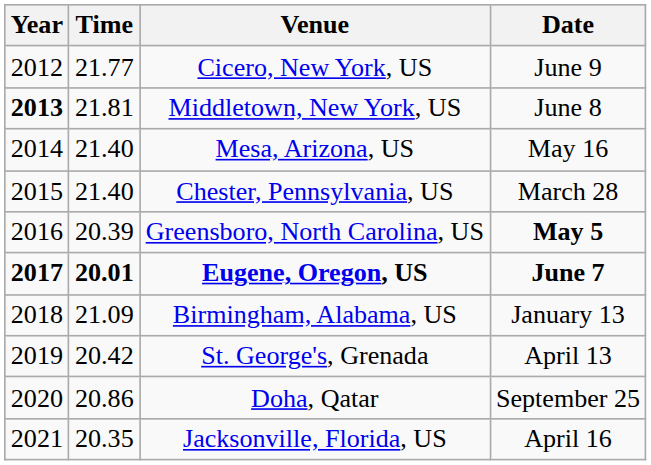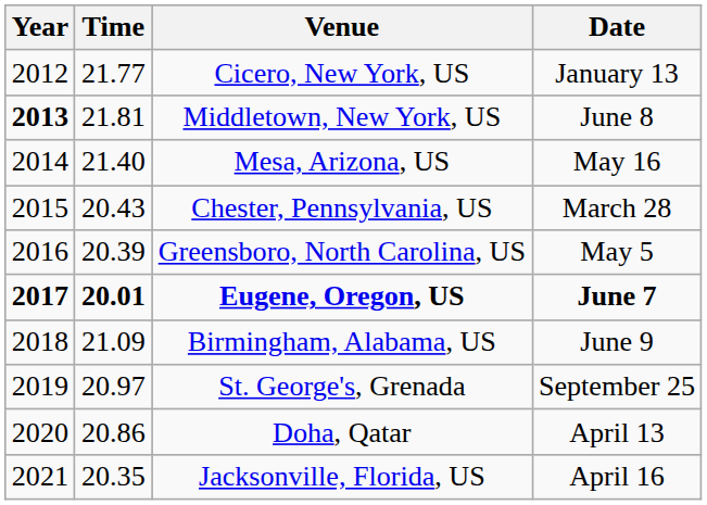 <table class="wikitable sortable" style=text-align:center>
 <tr>
 <th>Year</th>
 <th>Time</th>
 <th>Venue</th>
 <th>Date</th>
 </tr>
 <tr>
 <td>2012</td>
 <td>21.77</td>
 <td><a href='#'>Cicero, New York</a>, US</td>
-<td>June 9</td>
+<td>January 13</td>
 </tr>
 <tr>
 <td><strong>2013</strong></td>
 <td>21.81</td>
 <td><a href='#'>Middletown, New York</a>, US</td>
 <td>June 8</td>
 </tr>
 <tr>
 <td>2014</td>
 <td>21.40</td>
 <td><a href='#'>Mesa, Arizona</a>, US</td>
 <td>May 16</td>
 </tr>
 <tr>
 <td>2015</td>
-<td>21.40</td>
+<td>20.43</td>
 <td><a href='#'>Chester, Pennsylvania</a>, US</td>
 <td>March 28</td>
 </tr>
 <tr>
 <td>2016</td>
 <td>20.39</td>
 <td><a href='#'>Greensboro, North Carolina</a>, US</td>
-<td><strong>May 5</strong></td>
+<td>May 5</td>
 </tr>
 <tr>
 <td><strong>2017</strong></td>
 <td><strong>20.01</strong></td>
 <td><strong><a href='#'>Eugene, Oregon</a>, US</strong></td>
 <td><strong>June 7</strong></td>
 </tr>
 <tr>
 <td>2018</td>
 <td>21.09</td>
 <td><a href='#'>Birmingham, Alabama</a>, US</td>
-<td>January 13</td>
+<td>June 9</td>
 </tr>
 <tr>
 <td>2019</td>
-<td>20.42</td>
+<td>20.97</td>
 <td><a href='#'>St. George's</a>, Grenada</td>
-<td>April 13</td>
+<td>September 25</td>
 </tr>
 <tr>
 <td>2020</td>
 <td>20.86</td>
 <td><a href='#'>Doha</a>, Qatar</td>
-<td>September 25</td>
+<td>April 13</td>
 </tr>
 <tr>
 <td>2021</td>
 <td>20.35</td>
 <td><a href='#'>Jacksonville, Florida</a>, US</td>
 <td>April 16</td>
 </tr>
 </table>
